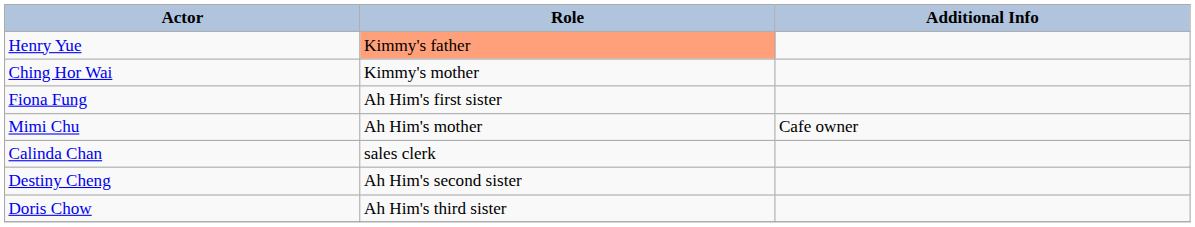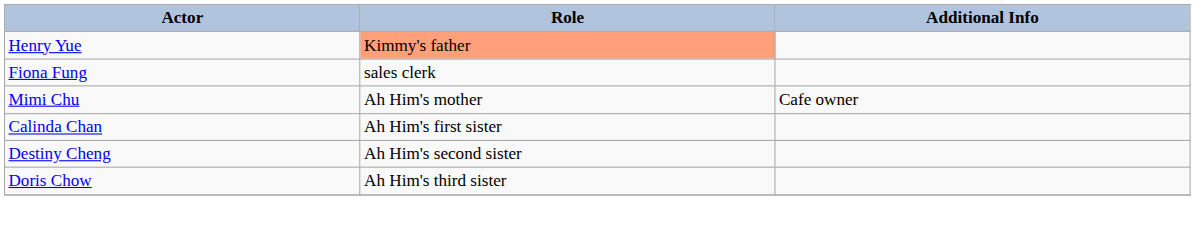 <table class="wikitable" width="70%">
 <tr>
 <th style="background:#b0c4de;" width="30%">Actor</th>
 <th style="background:#b0c4de;" width="35%">Role</th>
 <th style="background:#b0c4de;" width="35%">Additional Info</th>
 </tr>
 <tr>
 <td><a href='#'>Henry Yue</a></td>
 <td style="background: lightsalmon;">Kimmy's father</td>
 <td></td>
 </tr>
 <tr>
-<td><a href='#'>Ching Hor Wai</a></td>
-<td>Kimmy's mother</td>
-<td></td>
-</tr>
-<tr>
 <td><a href='#'>Fiona Fung</a></td>
-<td>Ah Him's first sister</td>
+<td>sales clerk</td>
 <td></td>
 </tr>
 <tr>
 <td><a href='#'>Mimi Chu</a></td>
 <td>Ah Him's mother</td>
 <td>Cafe owner</td>
 </tr>
 <tr>
 <td><a href='#'>Calinda Chan</a></td>
-<td>sales clerk</td>
+<td>Ah Him's first sister</td>
 <td></td>
 </tr>
 <tr>
 <td><a href='#'>Destiny Cheng</a></td>
 <td>Ah Him's second sister</td>
 <td></td>
 </tr>
 <tr>
 <td><a href='#'>Doris Chow</a></td>
 <td>Ah Him's third sister</td>
 <td></td>
 </tr>
 <tr>
 </tr>
 </table>
